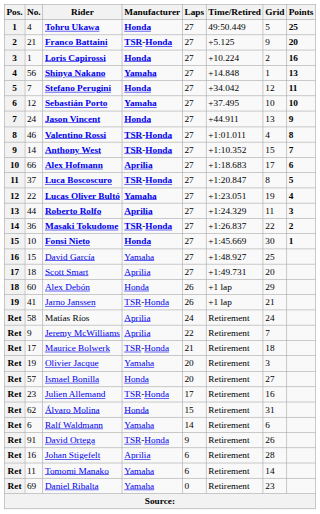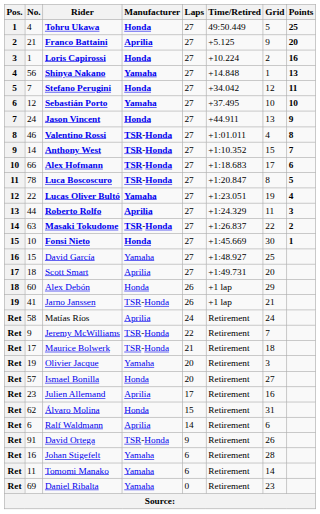 <table class="wikitable" style="font-size: 95%;">
 <tr>
 <th>Pos.</th>
 <th>No.</th>
 <th>Rider</th>
 <th>Manufacturer</th>
 <th>Laps</th>
 <th>Time/Retired</th>
 <th>Grid</th>
 <th>Points</th>
 </tr>
 <tr>
 <th>1</th>
 <td>4</td>
 <td> <strong><a href='#'>Tohru Ukawa</a></strong></td>
 <td><strong><a href='#'>Honda</a></strong></td>
 <td>27</td>
 <td>49:50.449</td>
 <td>5</td>
 <td><strong>25</strong></td>
 </tr>
 <tr>
 <th>2</th>
 <td>21</td>
 <td> <strong><a href='#'>Franco Battaini</a></strong></td>
-<td><strong><a href='#'>TSR</a>-<a href='#'>Honda</a></strong></td>
+<td><strong><a href='#'>Aprilia</a></strong></td>
 <td>27</td>
 <td>+5.125</td>
 <td>9</td>
 <td><strong>20</strong></td>
 </tr>
 <tr>
 <th>3</th>
 <td>1</td>
 <td> <strong><a href='#'>Loris Capirossi</a></strong></td>
 <td><strong><a href='#'>Honda</a></strong></td>
 <td>27</td>
 <td>+10.224</td>
 <td>2</td>
 <td><strong>16</strong></td>
 </tr>
 <tr>
 <th>4</th>
 <td>56</td>
 <td> <strong><a href='#'>Shinya Nakano</a></strong></td>
 <td><strong><a href='#'>Yamaha</a></strong></td>
 <td>27</td>
 <td>+14.848</td>
 <td>1</td>
 <td><strong>13</strong></td>
 </tr>
 <tr>
 <th>5</th>
 <td>7</td>
 <td> <strong><a href='#'>Stefano Perugini</a></strong></td>
 <td><strong><a href='#'>Honda</a></strong></td>
 <td>27</td>
 <td>+34.042</td>
 <td>12</td>
 <td><strong>11</strong></td>
 </tr>
 <tr>
 <th>6</th>
 <td>12</td>
 <td> <strong><a href='#'>Sebastián Porto</a></strong></td>
 <td><strong><a href='#'>Yamaha</a></strong></td>
 <td>27</td>
 <td>+37.495</td>
 <td>10</td>
 <td><strong>10</strong></td>
 </tr>
 <tr>
 <th>7</th>
 <td>24</td>
 <td> <strong><a href='#'>Jason Vincent</a></strong></td>
 <td><strong><a href='#'>Honda</a></strong></td>
 <td>27</td>
 <td>+44.911</td>
 <td>13</td>
 <td><strong>9</strong></td>
 </tr>
 <tr>
 <th>8</th>
 <td>46</td>
 <td> <strong><a href='#'>Valentino Rossi</a></strong></td>
 <td><strong><a href='#'>TSR</a>-<a href='#'>Honda</a></strong></td>
 <td>27</td>
 <td>+1:01.011</td>
 <td>4</td>
 <td><strong>8</strong></td>
 </tr>
 <tr>
 <th>9</th>
 <td>14</td>
 <td> <strong><a href='#'>Anthony West</a></strong></td>
 <td><strong><a href='#'>TSR</a>-<a href='#'>Honda</a></strong></td>
 <td>27</td>
 <td>+1:10.352</td>
 <td>15</td>
 <td><strong>7</strong></td>
 </tr>
 <tr>
 <th>10</th>
 <td>66</td>
 <td> <strong><a href='#'>Alex Hofmann</a></strong></td>
-<td><strong><a href='#'>Aprilia</a></strong></td>
+<td><strong><a href='#'>TSR</a>-<a href='#'>Honda</a></strong></td>
 <td>27</td>
 <td>+1:18.683</td>
 <td>17</td>
 <td><strong>6</strong></td>
 </tr>
 <tr>
 <th>11</th>
-<td>37</td>
+<td>78</td>
 <td> <strong><a href='#'>Luca Boscoscuro</a></strong></td>
 <td><strong><a href='#'>TSR</a>-<a href='#'>Honda</a></strong></td>
 <td>27</td>
 <td>+1:20.847</td>
 <td>8</td>
 <td><strong>5</strong></td>
 </tr>
 <tr>
 <th>12</th>
 <td>22</td>
 <td> <strong><a href='#'>Lucas Oliver Bultó</a></strong></td>
 <td><strong><a href='#'>Yamaha</a></strong></td>
 <td>27</td>
 <td>+1:23.051</td>
 <td>19</td>
 <td><strong>4</strong></td>
 </tr>
 <tr>
 <th>13</th>
 <td>44</td>
 <td> <strong><a href='#'>Roberto Rolfo</a></strong></td>
 <td><strong><a href='#'>Aprilia</a></strong></td>
 <td>27</td>
 <td>+1:24.329</td>
 <td>11</td>
 <td><strong>3</strong></td>
 </tr>
 <tr>
 <th>14</th>
-<td>36</td>
+<td>63</td>
 <td> <strong><a href='#'>Masaki Tokudome</a></strong></td>
 <td><strong><a href='#'>TSR</a>-<a href='#'>Honda</a></strong></td>
 <td>27</td>
 <td>+1:26.837</td>
 <td>22</td>
 <td><strong>2</strong></td>
 </tr>
 <tr>
 <th>15</th>
 <td>10</td>
 <td> <strong><a href='#'>Fonsi Nieto</a></strong></td>
 <td><strong><a href='#'>Honda</a></strong></td>
 <td>27</td>
 <td>+1:45.669</td>
 <td>30</td>
 <td><strong>1</strong></td>
 </tr>
 <tr>
 <th>16</th>
 <td>15</td>
 <td> <a href='#'>David García</a></td>
 <td><a href='#'>Yamaha</a></td>
 <td>27</td>
 <td>+1:48.927</td>
 <td>25</td>
 <td></td>
 </tr>
 <tr>
 <th>17</th>
 <td>18</td>
 <td> <a href='#'>Scott Smart</a></td>
 <td><a href='#'>Aprilia</a></td>
 <td>27</td>
 <td>+1:49.731</td>
 <td>20</td>
 <td></td>
 </tr>
 <tr>
 <th>18</th>
 <td>60</td>
 <td> <a href='#'>Alex Debón</a></td>
 <td><a href='#'>Honda</a></td>
 <td>26</td>
 <td>+1 lap</td>
 <td>29</td>
 <td></td>
 </tr>
 <tr>
 <th>19</th>
 <td>41</td>
 <td> <a href='#'>Jarno Janssen</a></td>
 <td><a href='#'>TSR</a>-<a href='#'>Honda</a></td>
 <td>26</td>
 <td>+1 lap</td>
 <td>21</td>
 <td></td>
 </tr>
 <tr>
 <th>Ret</th>
 <td>58</td>
 <td> Matías Ríos</td>
 <td><a href='#'>Aprilia</a></td>
 <td>24</td>
 <td>Retirement</td>
 <td>24</td>
 <td></td>
 </tr>
 <tr>
 <th>Ret</th>
 <td>9</td>
 <td> <a href='#'>Jeremy McWilliams</a></td>
-<td><a href='#'>Aprilia</a></td>
+<td><a href='#'>TSR</a>-<a href='#'>Honda</a></td>
 <td>22</td>
 <td>Retirement</td>
 <td>7</td>
 <td></td>
 </tr>
 <tr>
 <th>Ret</th>
 <td>17</td>
 <td> <a href='#'>Maurice Bolwerk</a></td>
 <td><a href='#'>TSR</a>-<a href='#'>Honda</a></td>
 <td>21</td>
 <td>Retirement</td>
 <td>18</td>
 <td></td>
 </tr>
 <tr>
 <th>Ret</th>
 <td>19</td>
 <td> <a href='#'>Olivier Jacque</a></td>
 <td><a href='#'>Yamaha</a></td>
 <td>20</td>
 <td>Retirement</td>
 <td>3</td>
 <td></td>
 </tr>
 <tr>
 <th>Ret</th>
 <td>57</td>
 <td> <a href='#'>Ismael Bonilla</a></td>
 <td><a href='#'>Honda</a></td>
 <td>20</td>
 <td>Retirement</td>
 <td>27</td>
 <td></td>
 </tr>
 <tr>
 <th>Ret</th>
 <td>23</td>
 <td> <a href='#'>Julien Allemand</a></td>
-<td><a href='#'>TSR</a>-<a href='#'>Honda</a></td>
+<td><a href='#'>Aprilia</a></td>
 <td>17</td>
 <td>Retirement</td>
 <td>16</td>
 <td></td>
 </tr>
 <tr>
 <th>Ret</th>
 <td>62</td>
 <td> <a href='#'>Álvaro Molina</a></td>
 <td><a href='#'>Honda</a></td>
 <td>15</td>
 <td>Retirement</td>
 <td>31</td>
 <td></td>
 </tr>
 <tr>
 <th>Ret</th>
 <td>6</td>
 <td> <a href='#'>Ralf Waldmann</a></td>
-<td><a href='#'>Yamaha</a></td>
+<td><a href='#'>Aprilia</a></td>
 <td>14</td>
 <td>Retirement</td>
 <td>6</td>
 <td></td>
 </tr>
 <tr>
 <th>Ret</th>
 <td>91</td>
 <td> <a href='#'>David Ortega</a></td>
 <td><a href='#'>TSR</a>-<a href='#'>Honda</a></td>
 <td>9</td>
 <td>Retirement</td>
 <td>26</td>
 <td></td>
 </tr>
 <tr>
 <th>Ret</th>
 <td>16</td>
 <td> <a href='#'>Johan Stigefelt</a></td>
-<td><a href='#'>Aprilia</a></td>
+<td><a href='#'>Yamaha</a></td>
 <td>6</td>
 <td>Retirement</td>
 <td>28</td>
 <td></td>
 </tr>
 <tr>
 <th>Ret</th>
 <td>11</td>
 <td> <a href='#'>Tomomi Manako</a></td>
 <td><a href='#'>Yamaha</a></td>
 <td>6</td>
 <td>Retirement</td>
 <td>14</td>
 <td></td>
 </tr>
 <tr>
 <th>Ret</th>
 <td>69</td>
 <td> <a href='#'>Daniel Ribalta</a></td>
 <td><a href='#'>Yamaha</a></td>
 <td>0</td>
 <td>Retirement</td>
 <td>23</td>
 <td></td>
 </tr>
 <tr>
 <th colspan=9>Source: </th>
 </tr>
 </table>
